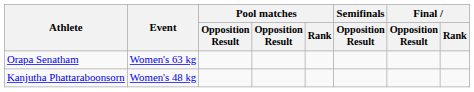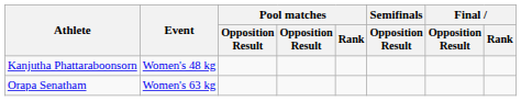 <table class="wikitable" style="font-size:90%">
 <tr>
 <th rowspan="2">Athlete</th>
 <th rowspan="2">Event</th>
 <th colspan="3">Pool matches</th>
 <th>Semifinals</th>
 <th colspan=2>Final / </th>
 </tr>
 <tr style="font-size:95%">
 <th>Opposition<br>Result</th>
 <th>Opposition<br>Result</th>
 <th>Rank</th>
 <th>Opposition<br>Result</th>
 <th>Opposition<br>Result</th>
 <th>Rank</th>
 </tr>
 <tr align=center>
+<td align=left><a href='#'>Kanjutha Phattaraboonsorn</a></td>
+<td align=left><a href='#'>Women's 48 kg</a></td>
+<td></td>
+<td></td>
+<td></td>
+<td></td>
+<td></td>
+<td></td>
+</tr>
+<tr align=center>
 <td align=left><a href='#'>Orapa Senatham</a></td>
 <td align=left><a href='#'>Women's 63 kg</a></td>
 <td></td>
 <td></td>
 <td></td>
 <td></td>
 <td></td>
 <td></td>
 </tr>
-<tr align=center>
-<td align=left><a href='#'>Kanjutha Phattaraboonsorn</a></td>
-<td align=left><a href='#'>Women's 48 kg</a></td>
-<td></td>
-<td></td>
-<td></td>
-<td></td>
-<td></td>
-<td></td>
-</tr>
 </table>
